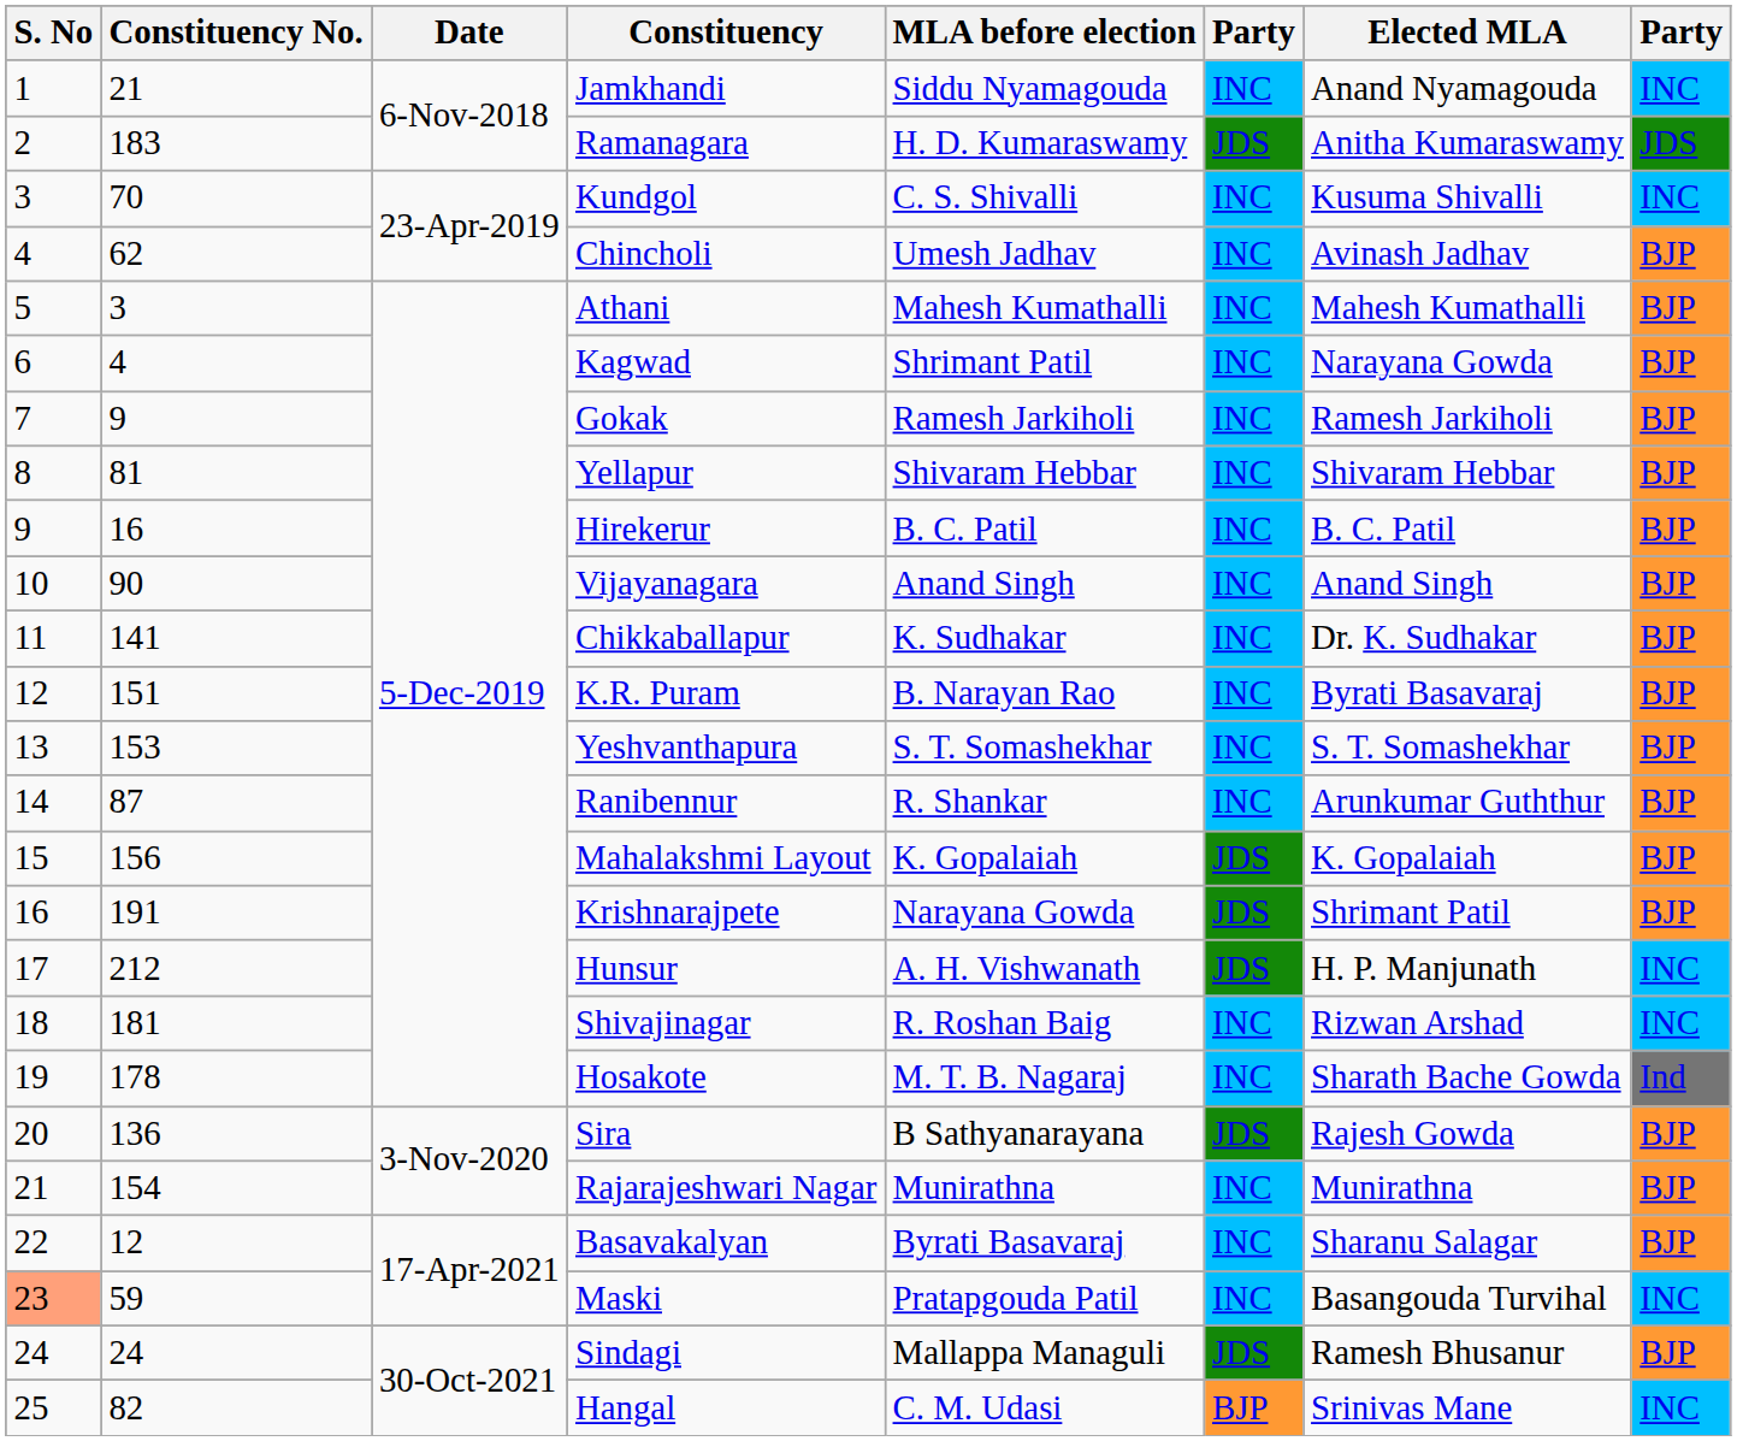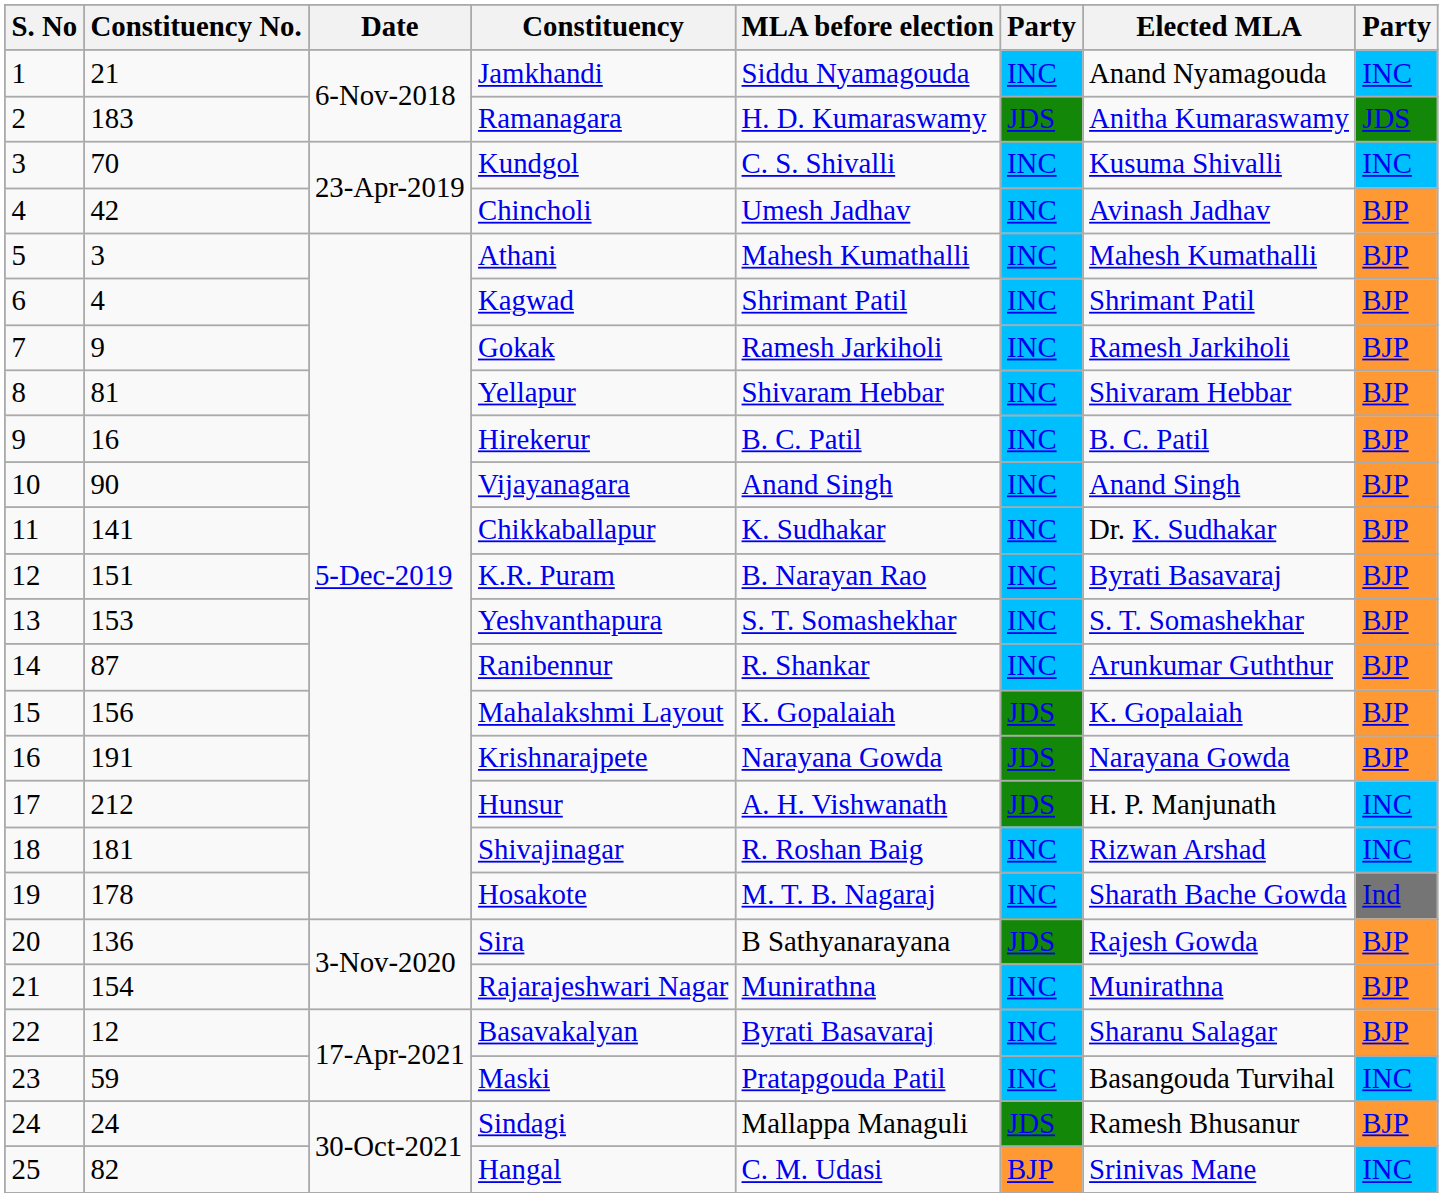 <table class="wikitable sortable">
 <tr>
 <th>S. No</th>
 <th>Constituency No.</th>
 <th>Date</th>
 <th>Constituency</th>
 <th>MLA before election</th>
 <th>Party</th>
 <th>Elected MLA</th>
 <th>Party</th>
 </tr>
 <tr>
 <td>1</td>
 <td>21</td>
 <td rowspan="2">6-Nov-2018</td>
 <td><a href='#'>Jamkhandi</a></td>
 <td><a href='#'>Siddu Nyamagouda</a></td>
 <td bgcolor=#00BFFF><a href='#'>INC</a></td>
 <td>Anand Nyamagouda</td>
 <td bgcolor=#00BFFF><a href='#'>INC</a></td>
 </tr>
 <tr>
 <td>2</td>
 <td>183</td>
 <td><a href='#'>Ramanagara</a></td>
 <td><a href='#'>H. D. Kumaraswamy</a></td>
 <td bgcolor=#138808><a href='#'>JDS</a></td>
 <td><a href='#'>Anitha Kumaraswamy</a></td>
 <td bgcolor=#138808><a href='#'>JDS</a></td>
 </tr>
 <tr>
 <td>3</td>
 <td>70</td>
 <td rowspan="2">23-Apr-2019</td>
 <td><a href='#'>Kundgol</a></td>
 <td><a href='#'>C. S. Shivalli</a></td>
 <td bgcolor=#00BFFF><a href='#'>INC</a></td>
 <td><a href='#'>Kusuma Shivalli</a></td>
 <td bgcolor=#00BFFF><a href='#'>INC</a></td>
 </tr>
 <tr>
 <td>4</td>
-<td>62</td>
+<td>42</td>
 <td><a href='#'>Chincholi</a></td>
 <td><a href='#'>Umesh Jadhav</a></td>
 <td bgcolor=#00BFFF><a href='#'>INC</a></td>
 <td><a href='#'>Avinash Jadhav</a></td>
 <td bgcolor="#FF9933"><a href='#'>BJP</a></td>
 </tr>
 <tr>
 <td>5</td>
 <td>3</td>
 <td rowspan="15"><a href='#'>5-Dec-2019</a></td>
 <td><a href='#'>Athani</a></td>
 <td><a href='#'>Mahesh Kumathalli</a></td>
 <td bgcolor=#00BFFF><a href='#'>INC</a></td>
 <td><a href='#'>Mahesh Kumathalli</a></td>
 <td bgcolor="#FF9933"><a href='#'>BJP</a></td>
 </tr>
 <tr>
 <td>6</td>
 <td>4</td>
 <td><a href='#'>Kagwad</a></td>
 <td><a href='#'>Shrimant Patil</a></td>
 <td bgcolor=#00BFFF><a href='#'>INC</a></td>
-<td><a href='#'>Narayana Gowda</a></td>
+<td><a href='#'>Shrimant Patil</a></td>
 <td bgcolor="#FF9933"><a href='#'>BJP</a></td>
 </tr>
 <tr>
 <td>7</td>
 <td>9</td>
 <td><a href='#'>Gokak</a></td>
 <td><a href='#'>Ramesh Jarkiholi</a></td>
 <td bgcolor=#00BFFF><a href='#'>INC</a></td>
 <td><a href='#'>Ramesh Jarkiholi</a></td>
 <td bgcolor="#FF9933"><a href='#'>BJP</a></td>
 </tr>
 <tr>
 <td>8</td>
 <td>81</td>
 <td><a href='#'>Yellapur</a></td>
 <td><a href='#'>Shivaram Hebbar</a></td>
 <td bgcolor=#00BFFF><a href='#'>INC</a></td>
 <td><a href='#'>Shivaram Hebbar</a></td>
 <td bgcolor="#FF9933"><a href='#'>BJP</a></td>
 </tr>
 <tr>
 <td>9</td>
 <td>16</td>
 <td><a href='#'>Hirekerur</a></td>
 <td><a href='#'>B. C. Patil</a></td>
 <td bgcolor=#00BFFF><a href='#'>INC</a></td>
 <td><a href='#'>B. C. Patil</a></td>
 <td bgcolor="#FF9933"><a href='#'>BJP</a></td>
 </tr>
 <tr>
 <td>10</td>
 <td>90</td>
 <td><a href='#'>Vijayanagara</a></td>
 <td><a href='#'>Anand Singh</a></td>
 <td bgcolor=#00BFFF><a href='#'>INC</a></td>
 <td><a href='#'>Anand Singh</a></td>
 <td bgcolor="#FF9933"><a href='#'>BJP</a></td>
 </tr>
 <tr>
 <td>11</td>
 <td>141</td>
 <td><a href='#'>Chikkaballapur</a></td>
 <td><a href='#'>K. Sudhakar</a></td>
 <td bgcolor=#00BFFF><a href='#'>INC</a></td>
 <td>Dr. <a href='#'>K. Sudhakar</a></td>
 <td bgcolor="#FF9933"><a href='#'>BJP</a></td>
 </tr>
 <tr>
 <td>12</td>
 <td>151</td>
 <td><a href='#'>K.R. Puram</a></td>
 <td><a href='#'>B. Narayan Rao</a></td>
 <td bgcolor=#00BFFF><a href='#'>INC</a></td>
 <td><a href='#'>Byrati Basavaraj</a></td>
 <td bgcolor="#FF9933"><a href='#'>BJP</a></td>
 </tr>
 <tr>
 <td>13</td>
 <td>153</td>
 <td><a href='#'>Yeshvanthapura</a></td>
 <td><a href='#'>S. T. Somashekhar</a></td>
 <td bgcolor=#00BFFF><a href='#'>INC</a></td>
 <td><a href='#'>S. T. Somashekhar</a></td>
 <td bgcolor="#FF9933"><a href='#'>BJP</a></td>
 </tr>
 <tr>
 <td>14</td>
 <td>87</td>
 <td><a href='#'>Ranibennur</a></td>
 <td><a href='#'>R. Shankar</a></td>
 <td bgcolor=#00BFFF><a href='#'>INC</a></td>
 <td><a href='#'>Arunkumar Guththur</a></td>
 <td bgcolor="#FF9933"><a href='#'>BJP</a></td>
 </tr>
 <tr>
 <td>15</td>
 <td>156</td>
 <td><a href='#'>Mahalakshmi Layout</a></td>
 <td><a href='#'>K. Gopalaiah</a></td>
 <td bgcolor=#138808><a href='#'>JDS</a></td>
 <td><a href='#'>K. Gopalaiah</a></td>
 <td bgcolor="#FF9933"><a href='#'>BJP</a></td>
 </tr>
 <tr>
 <td>16</td>
 <td>191</td>
 <td><a href='#'>Krishnarajpete</a></td>
 <td><a href='#'>Narayana Gowda</a></td>
 <td bgcolor=#138808><a href='#'>JDS</a></td>
-<td><a href='#'>Shrimant Patil</a></td>
+<td><a href='#'>Narayana Gowda</a></td>
 <td bgcolor="#FF9933"><a href='#'>BJP</a></td>
 </tr>
 <tr>
 <td>17</td>
 <td>212</td>
 <td><a href='#'>Hunsur</a></td>
 <td><a href='#'>A. H. Vishwanath</a></td>
 <td bgcolor=#138808><a href='#'>JDS</a></td>
 <td>H. P. Manjunath</td>
 <td bgcolor=#00BFFF><a href='#'>INC</a></td>
 </tr>
 <tr>
 <td>18</td>
 <td>181</td>
 <td><a href='#'>Shivajinagar</a></td>
 <td><a href='#'>R. Roshan Baig</a></td>
 <td bgcolor=#00BFFF><a href='#'>INC</a></td>
 <td><a href='#'>Rizwan Arshad</a></td>
 <td bgcolor=#00BFFF><a href='#'>INC</a></td>
 </tr>
 <tr>
 <td>19</td>
 <td>178</td>
 <td><a href='#'>Hosakote</a></td>
 <td><a href='#'>M. T. B. Nagaraj</a></td>
 <td bgcolor=#00BFFF><a href='#'>INC</a></td>
 <td><a href='#'>Sharath Bache Gowda</a></td>
 <td bgcolor=#757575><a href='#'>Ind</a></td>
 </tr>
 <tr>
 <td>20</td>
 <td>136</td>
 <td rowspan="2">3-Nov-2020</td>
 <td><a href='#'>Sira</a></td>
 <td>B Sathyanarayana</td>
 <td bgcolor=#138808><a href='#'>JDS</a></td>
 <td><a href='#'>Rajesh Gowda</a></td>
 <td bgcolor="#FF9933"><a href='#'>BJP</a></td>
 </tr>
 <tr>
 <td>21</td>
 <td>154</td>
 <td><a href='#'>Rajarajeshwari Nagar</a></td>
 <td><a href='#'>Munirathna</a></td>
 <td bgcolor=#00BFFF><a href='#'>INC</a></td>
 <td><a href='#'>Munirathna</a></td>
 <td bgcolor="#FF9933"><a href='#'>BJP</a></td>
 </tr>
 <tr>
 <td>22</td>
 <td>12</td>
 <td rowspan="2">17-Apr-2021</td>
 <td><a href='#'>Basavakalyan</a></td>
 <td><a href='#'>Byrati Basavaraj</a></td>
 <td bgcolor=#00BFFF><a href='#'>INC</a></td>
 <td><a href='#'>Sharanu Salagar</a></td>
 <td bgcolor="#FF9933"><a href='#'>BJP</a></td>
 </tr>
 <tr>
-<td style="background: lightsalmon;">23</td>
+<td>23</td>
 <td>59</td>
 <td><a href='#'>Maski</a></td>
 <td><a href='#'>Pratapgouda Patil</a></td>
 <td bgcolor=#00BFFF><a href='#'>INC</a></td>
 <td>Basangouda Turvihal</td>
 <td bgcolor=#00BFFF><a href='#'>INC</a></td>
 </tr>
 <tr>
 <td>24</td>
 <td>24</td>
 <td rowspan="2">30-Oct-2021</td>
 <td><a href='#'>Sindagi</a></td>
 <td>Mallappa Managuli</td>
 <td bgcolor=#138808><a href='#'>JDS</a></td>
 <td>Ramesh Bhusanur</td>
 <td bgcolor="#FF9933"><a href='#'>BJP</a></td>
 </tr>
 <tr>
 <td>25</td>
 <td>82</td>
 <td><a href='#'>Hangal</a></td>
 <td><a href='#'>C. M. Udasi</a></td>
 <td bgcolor="#FF9933"><a href='#'>BJP</a></td>
 <td><a href='#'>Srinivas Mane</a></td>
 <td bgcolor=#00BFFF><a href='#'>INC</a></td>
 </tr>
 </table>
